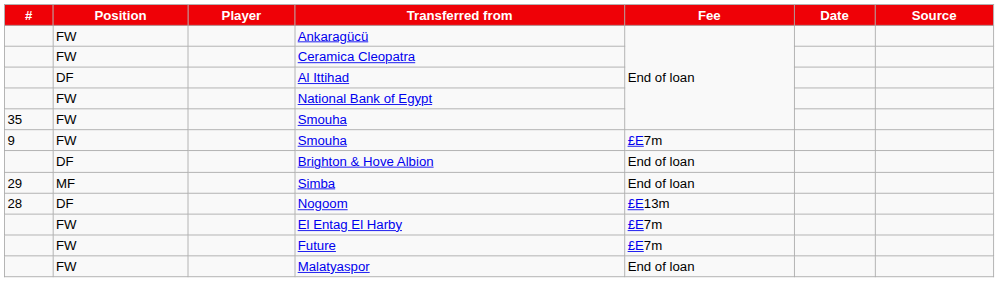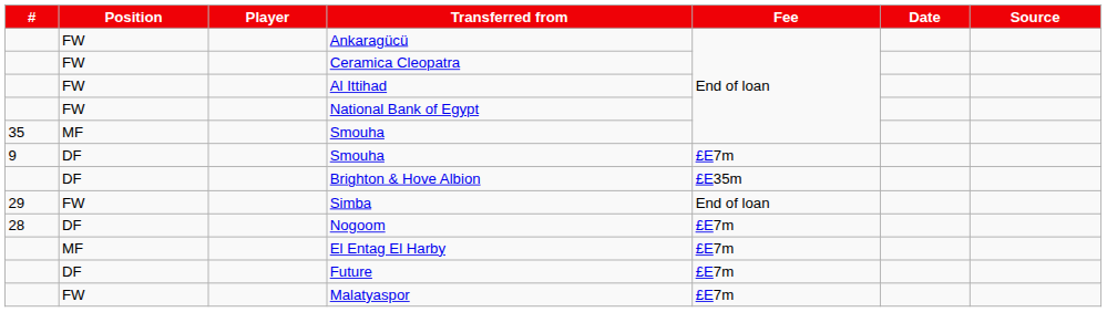 <table class="wikitable sortable" style="width:90%; font-size:95%; text-align:left;">
 <tr>
 <th style="background:#EF0107; color:#FFFFFF">#</th>
 <th style="background:#EF0107; color:#FFFFFF">Position</th>
 <th style="background:#EF0107; color:#FFFFFF">Player</th>
 <th style="background:#EF0107; color:#FFFFFF">Transferred from</th>
 <th style="background:#EF0107; color:#FFFFFF">Fee</th>
 <th style="background:#EF0107; color:#FFFFFF">Date</th>
 <th style="background:#EF0107; color:#FFFFFF">Source</th>
 </tr>
 <tr>
 <td></td>
 <td>FW</td>
 <td></td>
 <td> <a href='#'>Ankaragücü</a></td>
 <td rowspan=5>End of loan</td>
 <td></td>
 <td></td>
 </tr>
 <tr>
 <td></td>
 <td>FW</td>
 <td></td>
 <td> <a href='#'>Ceramica Cleopatra</a></td>
 <td></td>
 <td></td>
 </tr>
 <tr>
 <td></td>
-<td>DF</td>
+<td>FW</td>
 <td></td>
 <td> <a href='#'>Al Ittihad</a></td>
 <td></td>
 <td></td>
 </tr>
 <tr>
 <td></td>
 <td>FW</td>
 <td></td>
 <td> <a href='#'>National Bank of Egypt</a></td>
 <td></td>
 <td></td>
 </tr>
 <tr>
 <td>35</td>
-<td>FW</td>
+<td>MF</td>
 <td></td>
 <td> <a href='#'>Smouha</a></td>
 <td></td>
 <td></td>
 </tr>
 <tr>
 <td>9</td>
-<td>FW</td>
+<td>DF</td>
 <td></td>
 <td> <a href='#'>Smouha</a></td>
 <td><a href='#'>£E</a>7m</td>
 <td></td>
 <td></td>
 </tr>
 <tr>
 <td></td>
 <td>DF</td>
 <td></td>
 <td> <a href='#'>Brighton & Hove Albion</a></td>
-<td>End of loan</td>
+<td><a href='#'>£E</a>35m</td>
 <td></td>
 <td></td>
 </tr>
 <tr>
 <td>29</td>
-<td>MF</td>
+<td>FW</td>
 <td></td>
 <td> <a href='#'>Simba</a></td>
 <td>End of loan</td>
 <td></td>
 <td></td>
 </tr>
 <tr>
 <td>28</td>
 <td>DF</td>
 <td></td>
 <td> <a href='#'>Nogoom</a></td>
-<td><a href='#'>£E</a>13m</td>
+<td><a href='#'>£E</a>7m</td>
 <td></td>
 <td></td>
 </tr>
 <tr>
 <td></td>
-<td>FW</td>
+<td>MF</td>
 <td></td>
 <td> <a href='#'>El Entag El Harby</a></td>
 <td><a href='#'>£E</a>7m</td>
 <td></td>
 <td></td>
 </tr>
 <tr>
 <td></td>
-<td>FW</td>
+<td>DF</td>
 <td></td>
 <td> <a href='#'>Future</a></td>
 <td><a href='#'>£E</a>7m</td>
 <td></td>
 <td></td>
 </tr>
 <tr>
 <td></td>
 <td>FW</td>
 <td></td>
 <td> <a href='#'>Malatyaspor</a></td>
-<td>End of loan</td>
+<td><a href='#'>£E</a>7m</td>
 <td></td>
 <td></td>
 </tr>
 </table>
